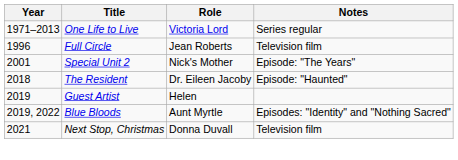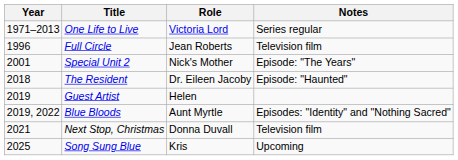 <table class="wikitable sortable">
 <tr>
 <th>Year</th>
 <th>Title</th>
 <th>Role</th>
 <th class="unsortable">Notes</th>
 </tr>
 <tr>
 <td>1971–2013</td>
 <td><em><a href='#'>One Life to Live</a></em></td>
 <td><a href='#'>Victoria Lord</a></td>
 <td>Series regular</td>
 </tr>
 <tr>
 <td>1996</td>
 <td><em><a href='#'>Full Circle</a></em></td>
 <td>Jean Roberts</td>
 <td>Television film</td>
 </tr>
 <tr>
 <td>2001</td>
 <td><em><a href='#'>Special Unit 2</a></em></td>
 <td>Nick's Mother</td>
 <td>Episode: "The Years"</td>
 </tr>
 <tr>
 <td>2018</td>
 <td><em><a href='#'>The Resident</a></em></td>
 <td>Dr. Eileen Jacoby</td>
 <td>Episode: "Haunted"</td>
 </tr>
 <tr>
 <td>2019</td>
 <td><em><a href='#'>Guest Artist</a></em></td>
 <td>Helen</td>
 <td></td>
 </tr>
 <tr>
 <td>2019, 2022</td>
 <td><em><a href='#'>Blue Bloods</a></em></td>
 <td>Aunt Myrtle</td>
 <td>Episodes: "Identity" and "Nothing Sacred"</td>
 </tr>
 <tr>
 <td>2021</td>
 <td><em>Next Stop, Christmas</em></td>
 <td>Donna Duvall</td>
 <td>Television film</td>
 </tr>
+<tr>
+<td>2025</td>
+<td><em><a href='#'>Song Sung Blue</a></em></td>
+<td>Kris</td>
+<td>Upcoming</td>
+</tr>
 </table>
